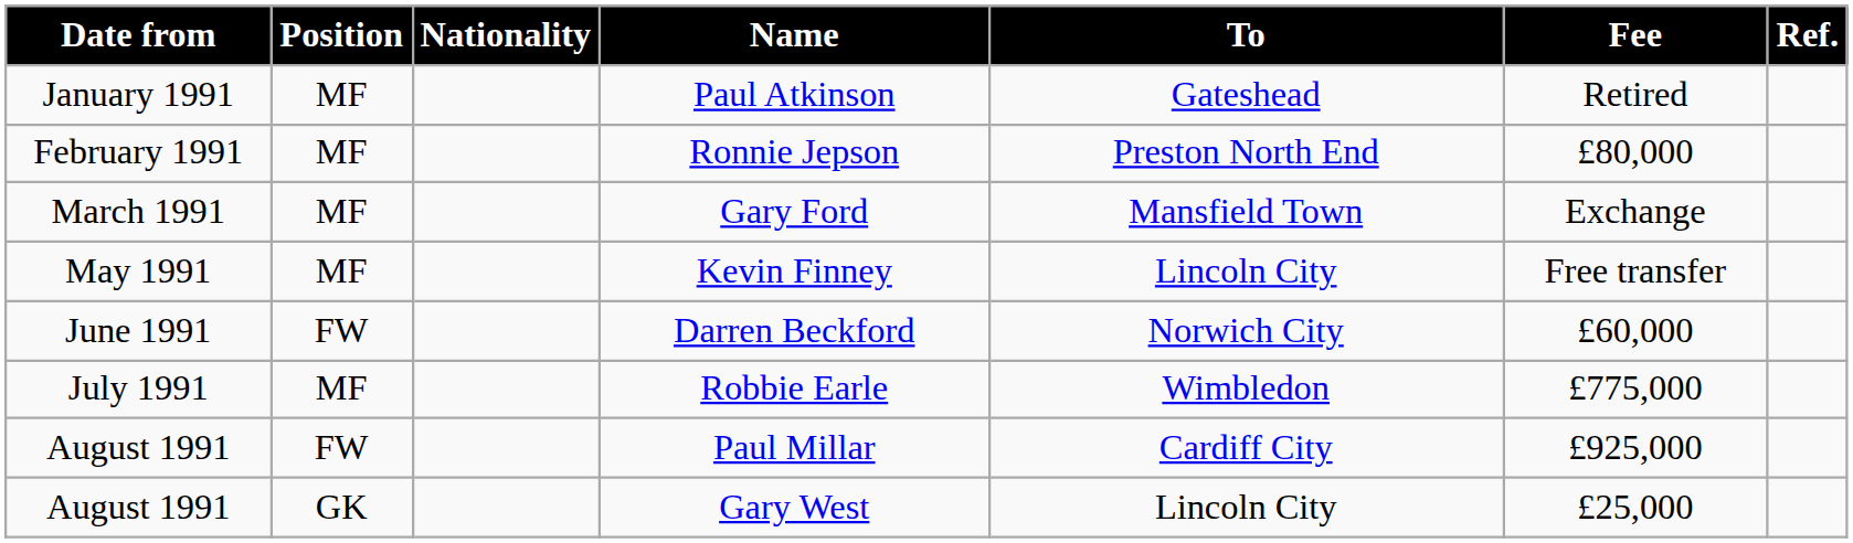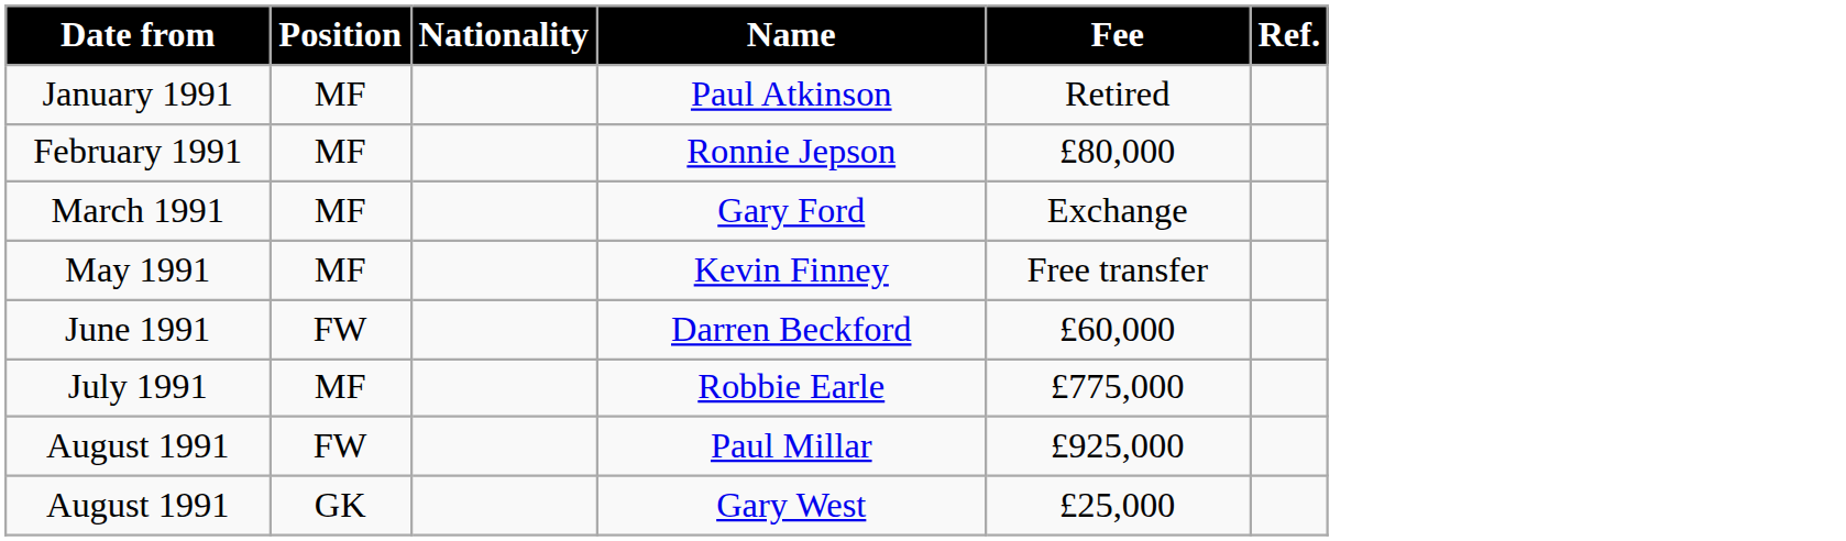 <table class="wikitable" style="text-align:center; font-size:90%; ">
 <tr>
 <th style="background:#000000; color:white; width:100px;">Date from</th>
 <th style="background:#000000; color:white; width:50px;">Position</th>
 <th style="background:#000000; color:white; width:50px;">Nationality</th>
 <th style="background:#000000; color:white; width:150px;">Name</th>
-<th style="background:#000000; color:white; width:200px;">To</th>
 <th style="background:#000000; color:white; width:100px;">Fee</th>
 <th style="background:#000000; color:white; width:25px;">Ref.</th>
 </tr>
 <tr>
 <td>January 1991</td>
 <td>MF</td>
 <td></td>
 <td><a href='#'>Paul Atkinson</a></td>
-<td><a href='#'>Gateshead</a></td>
 <td>Retired</td>
 <td></td>
 </tr>
 <tr>
 <td>February 1991</td>
 <td>MF</td>
 <td></td>
 <td><a href='#'>Ronnie Jepson</a></td>
-<td><a href='#'>Preston North End</a></td>
 <td>£80,000</td>
 <td></td>
 </tr>
 <tr>
 <td>March 1991</td>
 <td>MF</td>
 <td></td>
 <td><a href='#'>Gary Ford</a></td>
-<td><a href='#'>Mansfield Town</a></td>
 <td>Exchange</td>
 <td></td>
 </tr>
 <tr>
 <td>May 1991</td>
 <td>MF</td>
 <td></td>
 <td><a href='#'>Kevin Finney</a></td>
-<td><a href='#'>Lincoln City</a></td>
 <td>Free transfer</td>
 <td></td>
 </tr>
 <tr>
 <td>June 1991</td>
 <td>FW</td>
 <td></td>
 <td><a href='#'>Darren Beckford</a></td>
-<td><a href='#'>Norwich City</a></td>
 <td>£60,000</td>
 <td></td>
 </tr>
 <tr>
 <td>July 1991</td>
 <td>MF</td>
 <td></td>
 <td><a href='#'>Robbie Earle</a></td>
-<td><a href='#'>Wimbledon</a></td>
 <td>£775,000</td>
 <td></td>
 </tr>
 <tr>
 <td>August 1991</td>
 <td>FW</td>
 <td></td>
 <td><a href='#'>Paul Millar</a></td>
-<td><a href='#'>Cardiff City</a></td>
 <td>£925,000</td>
 <td></td>
 </tr>
 <tr>
 <td>August 1991</td>
 <td>GK</td>
 <td></td>
 <td><a href='#'>Gary West</a></td>
-<td>Lincoln City</td>
 <td>£25,000</td>
 <td></td>
 </tr>
 </table>
